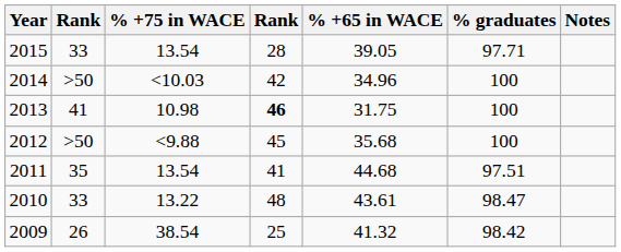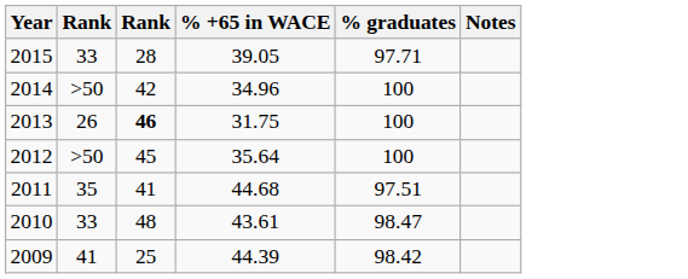 <table class="wikitable sortable">
 <tr>
 <th>Year</th>
 <th>Rank</th>
-<th>% +75 in WACE</th>
 <th>Rank</th>
 <th>% +65 in WACE</th>
 <th>% graduates</th>
 <th>Notes</th>
 </tr>
 <tr>
 <td align=center>2015</td>
 <td align=center>33</td>
-<td align=center>13.54</td>
 <td align=center>28</td>
 <td align=center>39.05</td>
 <td align=center>97.71</td>
 <td></td>
 </tr>
 <tr>
 <td align=center>2014</td>
 <td align=center>>50</td>
-<td align=center><10.03</td>
 <td align=center>42</td>
 <td align=center>34.96</td>
 <td align=center>100</td>
 <td></td>
 </tr>
 <tr>
 <td align=center>2013</td>
-<td align=center>41</td>
-<td align=center>10.98</td>
+<td align=center>26</td>
 <td align=center><strong>46</strong></td>
 <td align=center>31.75</td>
 <td align=center>100</td>
 <td></td>
 </tr>
 <tr>
 <td align=center>2012</td>
 <td align=center>>50</td>
-<td align=center><9.88</td>
 <td align=center>45</td>
-<td align=center>35.68</td>
+<td align=center>35.64</td>
 <td align=center>100</td>
 <td></td>
 </tr>
 <tr>
 <td align=center>2011</td>
 <td align=center>35</td>
-<td align=center>13.54</td>
 <td align=center>41</td>
 <td align=center>44.68</td>
 <td align=center>97.51</td>
 <td></td>
 </tr>
 <tr>
 <td align=center>2010</td>
 <td align=center>33</td>
-<td align=center>13.22</td>
 <td align=center>48</td>
 <td align=center>43.61</td>
 <td align=center>98.47</td>
 <td></td>
 </tr>
 <tr>
 <td align=center>2009</td>
-<td align=center>26</td>
-<td align=center>38.54<br></td>
+<td align=center>41</td>
 <td align=center>25</td>
-<td align=center>41.32<br></td>
+<td align=center>44.39<br></td>
 <td align=center>98.42</td>
 <td></td>
 </tr>
 </table>
